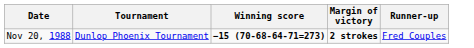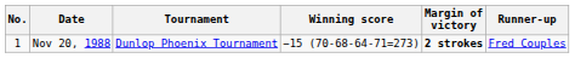 <table class="wikitable" style="font-size:95%;">
 <tr>
+<th>No.</th>
 <th>Date</th>
 <th>Tournament</th>
 <th>Winning score</th>
 <th>Margin of<br>victory</th>
 <th>Runner-up</th>
 </tr>
 <tr>
+<td align=center>1</td>
 <td align=right>Nov 20, <a href='#'>1988</a></td>
 <td><a href='#'>Dunlop Phoenix Tournament</a></td>
-<td><strong>−15 (70-68-64-71=273)</strong></td>
+<td>−15 (70-68-64-71=273)</td>
 <td><strong>2 strokes</strong></td>
 <td> <a href='#'>Fred Couples</a></td>
 </tr>
 </table>
